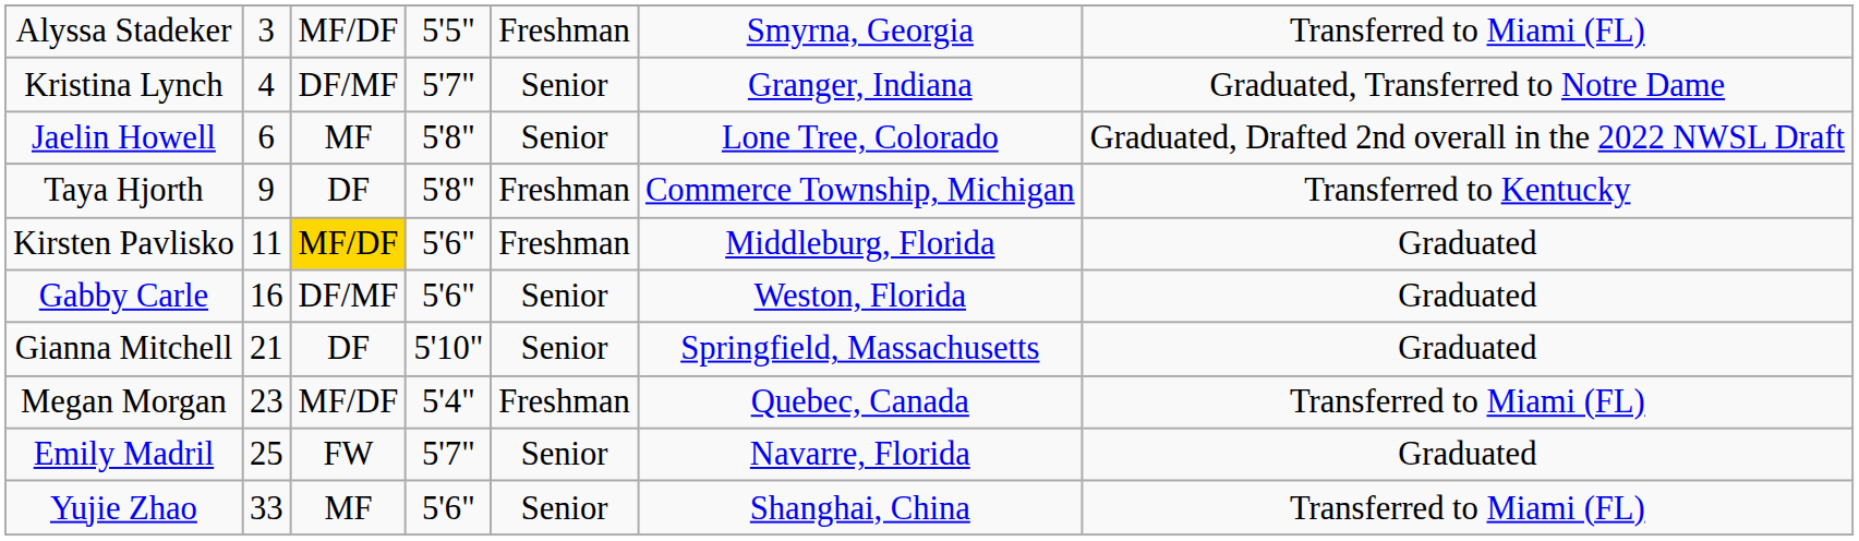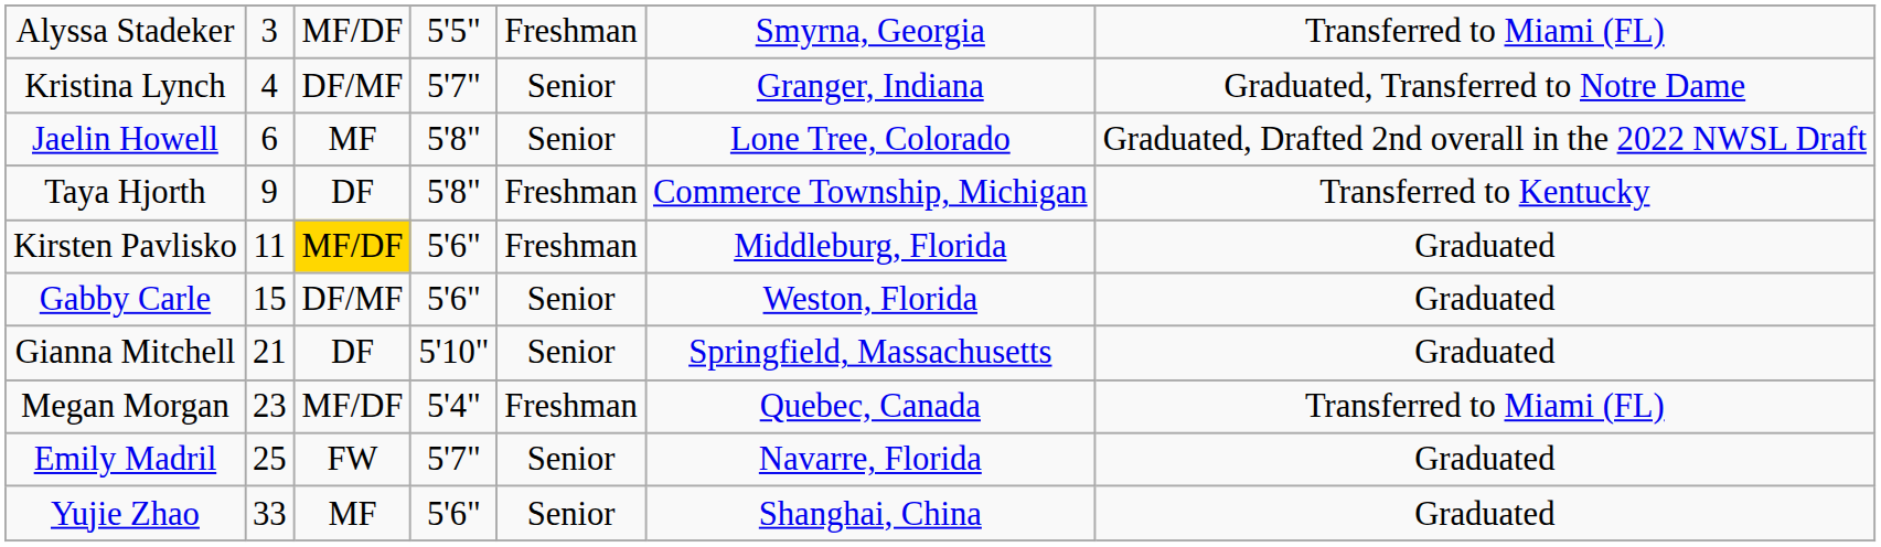 <table class="wikitable sortable" style="text-align:center;" border="1">
 <tr align=center>
 </tr>
 <tr>
 <td>Alyssa Stadeker</td>
 <td>3</td>
 <td>MF/DF</td>
 <td>5'5"</td>
 <td>Freshman</td>
 <td><a href='#'>Smyrna, Georgia</a></td>
 <td>Transferred to <a href='#'>Miami (FL)</a></td>
 </tr>
 <tr>
 <td>Kristina Lynch</td>
 <td>4</td>
 <td>DF/MF</td>
 <td>5'7"</td>
 <td>Senior</td>
 <td><a href='#'>Granger, Indiana</a></td>
 <td>Graduated, Transferred to <a href='#'>Notre Dame</a></td>
 </tr>
 <tr>
 <td><a href='#'>Jaelin Howell</a></td>
 <td>6</td>
 <td>MF</td>
 <td>5'8"</td>
 <td>Senior</td>
 <td><a href='#'>Lone Tree, Colorado</a></td>
 <td>Graduated, Drafted 2nd overall in the <a href='#'>2022 NWSL Draft</a></td>
 </tr>
 <tr>
 <td>Taya Hjorth</td>
 <td>9</td>
 <td>DF</td>
 <td>5'8"</td>
 <td>Freshman</td>
 <td><a href='#'>Commerce Township, Michigan</a></td>
 <td>Transferred to <a href='#'>Kentucky</a></td>
 </tr>
 <tr>
 <td>Kirsten Pavlisko</td>
 <td>11</td>
 <td style="background: gold;">MF/DF</td>
 <td>5'6"</td>
 <td>Freshman</td>
 <td><a href='#'>Middleburg, Florida</a></td>
 <td>Graduated</td>
 </tr>
 <tr>
 <td><a href='#'>Gabby Carle</a></td>
-<td>16</td>
+<td>15</td>
 <td>DF/MF</td>
 <td>5'6"</td>
 <td> Senior</td>
 <td><a href='#'>Weston, Florida</a></td>
 <td>Graduated</td>
 </tr>
 <tr>
 <td>Gianna Mitchell</td>
 <td>21</td>
 <td>DF</td>
 <td>5'10"</td>
 <td> Senior</td>
 <td><a href='#'>Springfield, Massachusetts</a></td>
 <td>Graduated</td>
 </tr>
 <tr>
 <td>Megan Morgan</td>
 <td>23</td>
 <td>MF/DF</td>
 <td>5'4"</td>
 <td>Freshman</td>
 <td><a href='#'>Quebec, Canada</a></td>
 <td>Transferred to <a href='#'>Miami (FL)</a></td>
 </tr>
 <tr>
 <td><a href='#'>Emily Madril</a></td>
 <td>25</td>
 <td>FW</td>
 <td>5'7"</td>
 <td> Senior</td>
 <td><a href='#'>Navarre, Florida</a></td>
 <td>Graduated</td>
 </tr>
 <tr>
 <td><a href='#'>Yujie Zhao</a></td>
 <td>33</td>
 <td>MF</td>
 <td>5'6"</td>
 <td>Senior</td>
 <td><a href='#'>Shanghai, China</a></td>
-<td>Transferred to <a href='#'>Miami (FL)</a></td>
+<td>Graduated</td>
 </tr>
 </table>
